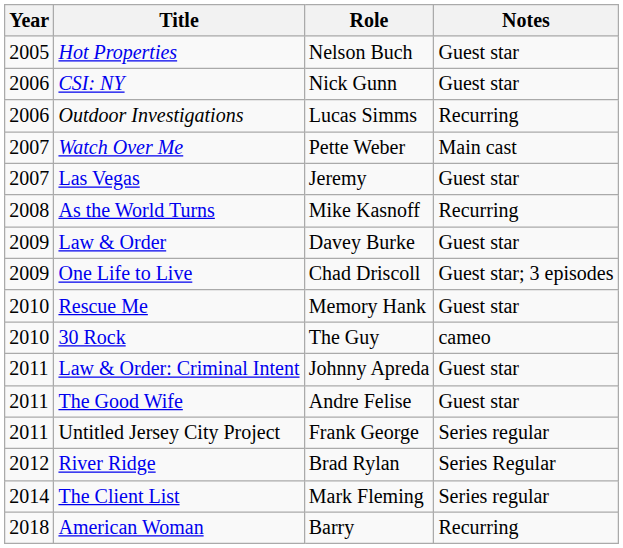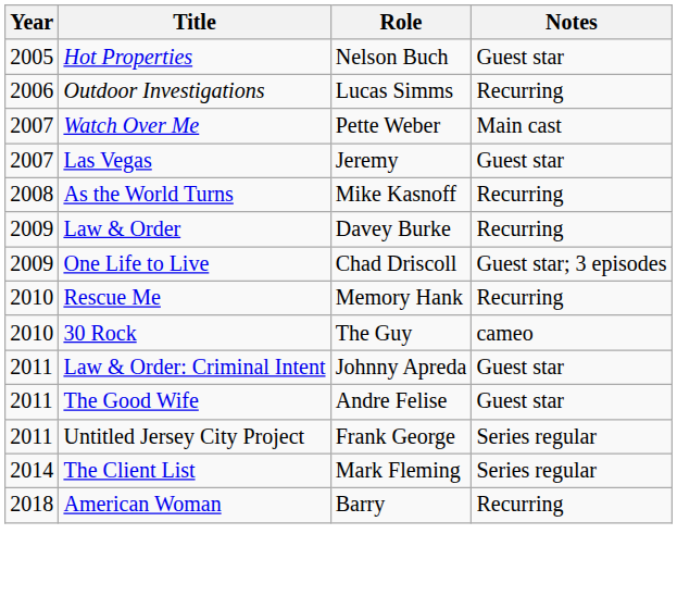 <table class="wikitable sortable">
 <tr>
 <th>Year</th>
 <th>Title</th>
 <th>Role</th>
 <th class="unsortable">Notes</th>
 </tr>
 <tr>
 <td>2005</td>
 <td><em><a href='#'>Hot Properties</a></em></td>
 <td>Nelson Buch</td>
-<td>Guest star</td>
-</tr>
-<tr>
-<td>2006</td>
-<td><em><a href='#'>CSI: NY</a></em></td>
-<td>Nick Gunn</td>
 <td>Guest star</td>
 </tr>
 <tr>
 <td>2006</td>
 <td><em>Outdoor Investigations</em></td>
 <td>Lucas Simms</td>
 <td>Recurring</td>
 </tr>
 <tr>
 <td>2007</td>
 <td><em><a href='#'>Watch Over Me</a><strong></td>
 <td>Pette Weber</td>
 <td>Main cast</td>
 </tr>
 <tr>
 <td>2007</td>
 <td></em><a href='#'>Las Vegas</a><em></td>
 <td>Jeremy</td>
 <td>Guest star</td>
 </tr>
 <tr>
 <td>2008</td>
 <td></em><a href='#'>As the World Turns</a><em></td>
 <td>Mike Kasnoff</td>
 <td>Recurring</td>
 </tr>
 <tr>
 <td>2009</td>
 <td></em><a href='#'>Law & Order</a><em></td>
 <td>Davey Burke</td>
-<td>Guest star</td>
+<td>Recurring</td>
 </tr>
 <tr>
 <td>2009</td>
 <td></em><a href='#'>One Life to Live</a><em></td>
 <td>Chad Driscoll</td>
 <td>Guest star; 3 episodes</td>
 </tr>
 <tr>
 <td>2010</td>
 <td></em><a href='#'>Rescue Me</a><em></td>
 <td>Memory Hank</td>
-<td>Guest star</td>
+<td>Recurring</td>
 </tr>
 <tr>
 <td>2010</td>
 <td></em><a href='#'>30 Rock</a><em></td>
 <td>The Guy</td>
 <td>cameo</td>
 </tr>
 <tr>
 <td>2011</td>
 <td></em><a href='#'>Law & Order: Criminal Intent</a><em></td>
 <td>Johnny Apreda</td>
 <td>Guest star</td>
 </tr>
 <tr>
 <td>2011</td>
 <td></em><a href='#'>The Good Wife</a><em></td>
 <td>Andre Felise</td>
 <td>Guest star</td>
 </tr>
 <tr>
 <td>2011</td>
 <td></em>Untitled Jersey City Project<em></td>
 <td>Frank George</td>
 <td>Series regular</td>
 </tr>
 <tr>
-<td>2012</td>
-<td></em><a href='#'>River Ridge</a><em></td>
-<td>Brad Rylan</td>
-<td>Series Regular</td>
-</tr>
-<tr>
 <td>2014</td>
 <td></em><a href='#'>The Client List</a><em></td>
 <td>Mark Fleming</td>
 <td>Series regular</td>
 </tr>
 <tr>
 <td>2018</td>
 <td></em><a href='#'>American Woman</a><em></td>
 <td>Barry</td>
 <td>Recurring</td>
 </tr>
 </table>
